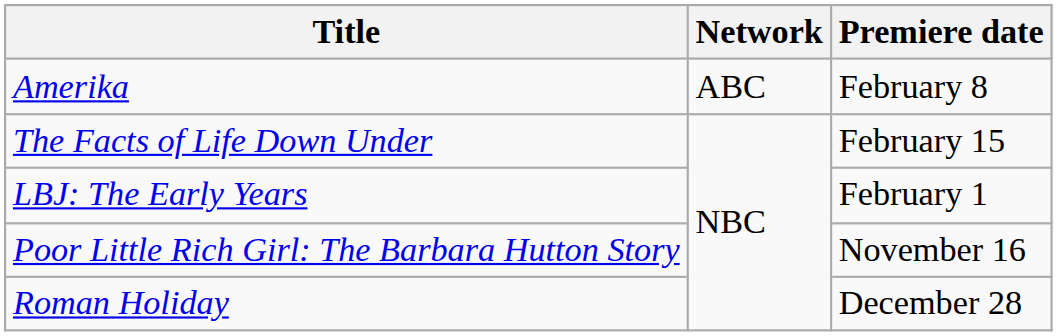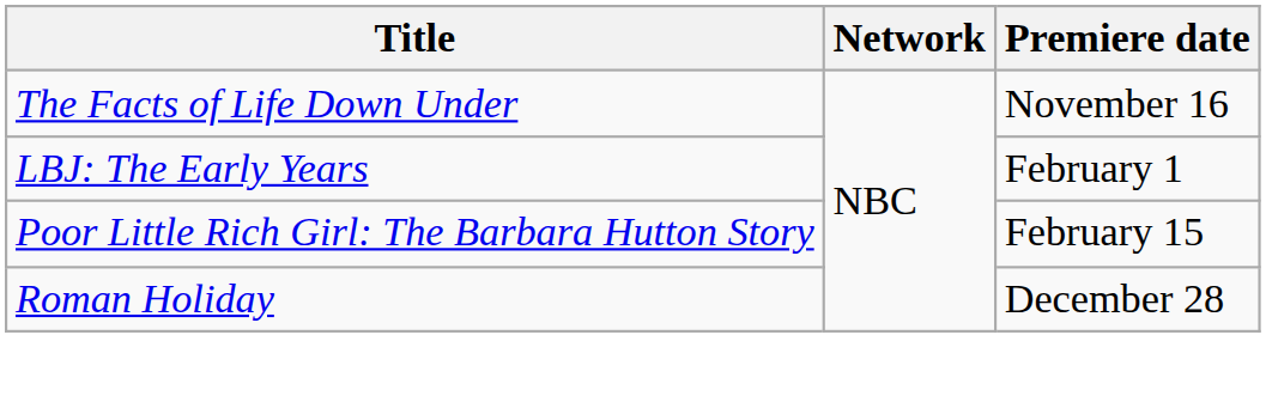 <table class="wikitable">
 <tr>
 <th>Title</th>
 <th>Network</th>
 <th>Premiere date</th>
 </tr>
 <tr>
-<td><em><a href='#'>Amerika</a></em></td>
-<td>ABC</td>
-<td>February 8</td>
-</tr>
-<tr>
 <td><em><a href='#'>The Facts of Life Down Under</a></em></td>
 <td rowspan=4>NBC</td>
-<td>February 15</td>
+<td>November 16</td>
 </tr>
 <tr>
 <td><em><a href='#'>LBJ: The Early Years</a></em></td>
 <td>February 1</td>
 </tr>
 <tr>
 <td><em><a href='#'>Poor Little Rich Girl: The Barbara Hutton Story</a></em></td>
-<td>November 16</td>
+<td>February 15</td>
 </tr>
 <tr>
 <td><em><a href='#'>Roman Holiday</a></em></td>
 <td>December 28</td>
 </tr>
 </table>
